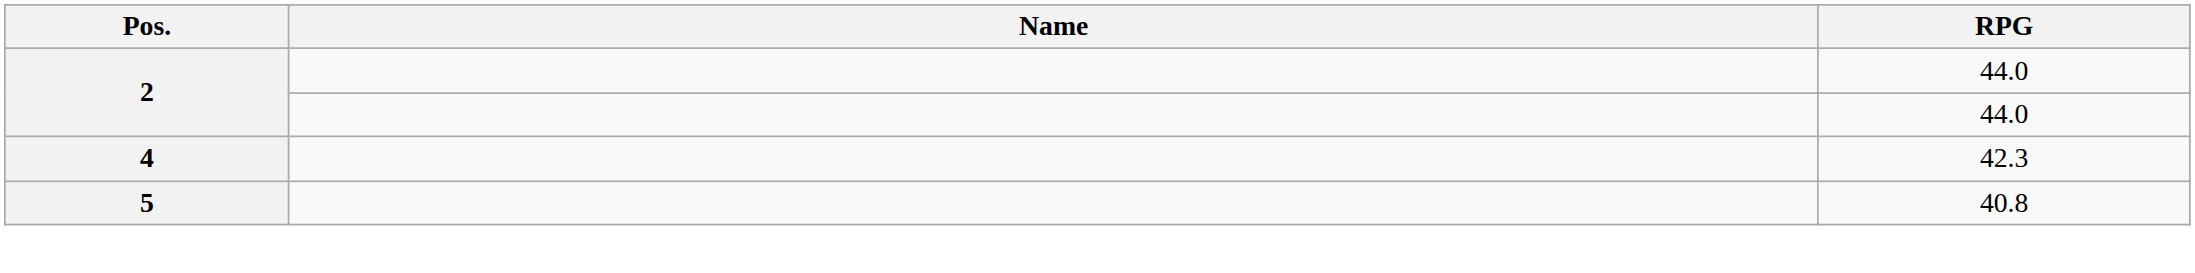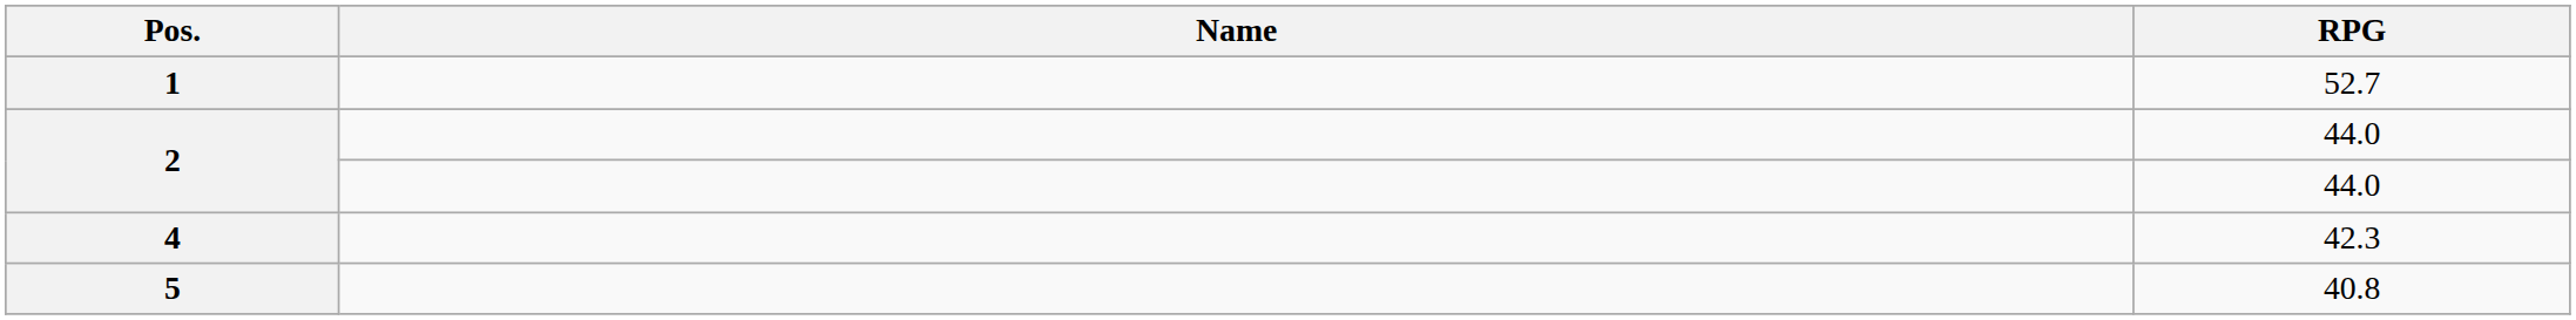 <table class=wikitable width=100% style="text-align:center;">
 <tr>
 <th width="13%">Pos.</th>
 <th width="70%">Name</th>
 <th width="17%">RPG</th>
+</tr>
+<tr>
+<th>1</th>
+<td align=left></td>
+<td>52.7</td>
 </tr>
 <tr>
 <th rowspan=2>2</th>
 <td align=left></td>
 <td>44.0</td>
 </tr>
 <tr>
 <td align=left></td>
 <td>44.0</td>
 </tr>
 <tr>
 <th>4</th>
 <td align=left></td>
 <td>42.3</td>
 </tr>
 <tr>
 <th>5</th>
 <td align=left></td>
 <td>40.8</td>
 </tr>
 </table>
